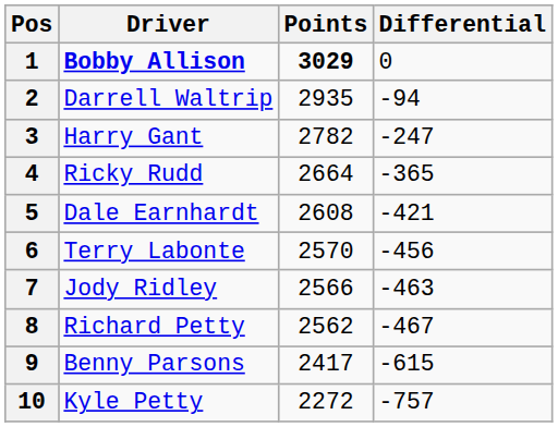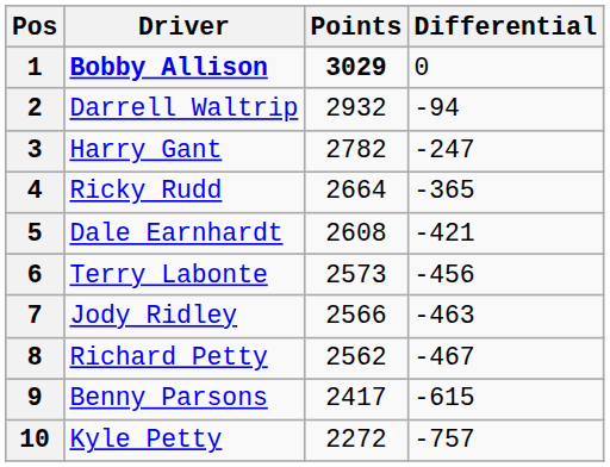 <table class="wikitable">
 <tr>
 <th>Pos</th>
 <th>Driver</th>
 <th>Points</th>
 <th>Differential</th>
 </tr>
 <tr>
 <th>1 </th>
 <td><strong><a href='#'>Bobby Allison</a></strong></td>
 <td style="text-align:center;"><strong>3029</strong></td>
 <td>0</td>
 </tr>
 <tr>
 <th>2 </th>
 <td><a href='#'>Darrell Waltrip</a></td>
-<td style="text-align:center;">2935</td>
+<td style="text-align:center;">2932</td>
 <td>-94</td>
 </tr>
 <tr>
 <th>3 </th>
 <td><a href='#'>Harry Gant</a></td>
 <td style="text-align:center;">2782</td>
 <td>-247</td>
 </tr>
 <tr>
 <th>4 </th>
 <td><a href='#'>Ricky Rudd</a></td>
 <td style="text-align:center;">2664</td>
 <td>-365</td>
 </tr>
 <tr>
 <th>5 </th>
 <td><a href='#'>Dale Earnhardt</a></td>
 <td style="text-align:center;">2608</td>
 <td>-421</td>
 </tr>
 <tr>
 <th>6 </th>
 <td><a href='#'>Terry Labonte</a></td>
-<td style="text-align:center;">2570</td>
+<td style="text-align:center;">2573</td>
 <td>-456</td>
 </tr>
 <tr>
 <th>7 </th>
 <td><a href='#'>Jody Ridley</a></td>
 <td style="text-align:center;">2566</td>
 <td>-463</td>
 </tr>
 <tr>
 <th>8 </th>
 <td><a href='#'>Richard Petty</a></td>
 <td style="text-align:center;">2562</td>
 <td>-467</td>
 </tr>
 <tr>
 <th>9 </th>
 <td><a href='#'>Benny Parsons</a></td>
 <td style="text-align:center;">2417</td>
 <td>-615</td>
 </tr>
 <tr>
 <th>10 </th>
 <td><a href='#'>Kyle Petty</a></td>
 <td style="text-align:center;">2272</td>
 <td>-757</td>
 </tr>
 </table>
